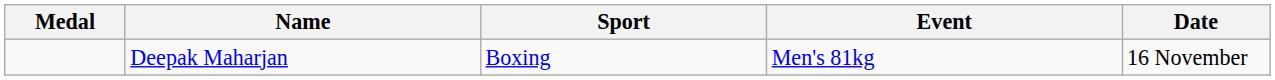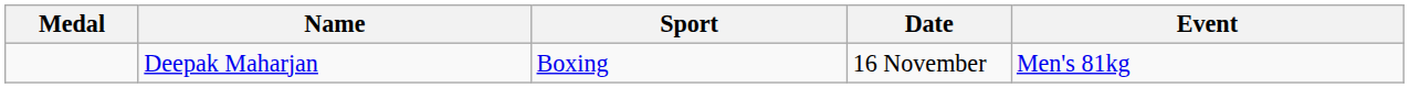 <table class="wikitable sortable" style="font-size:100%">
 <tr>
 <th width="80">Medal</th>
 <th width="250">Name</th>
 <th width="200">Sport</th>
+<th width="100">Date</th>
 <th width="250">Event</th>
-<th width="100">Date</th>
 </tr>
 <tr>
 <td></td>
 <td><a href='#'>Deepak Maharjan</a></td>
 <td><a href='#'>Boxing</a></td>
+<td>16 November</td>
 <td><a href='#'>Men's 81kg</a></td>
-<td>16 November</td>
 </tr>
 </table>
